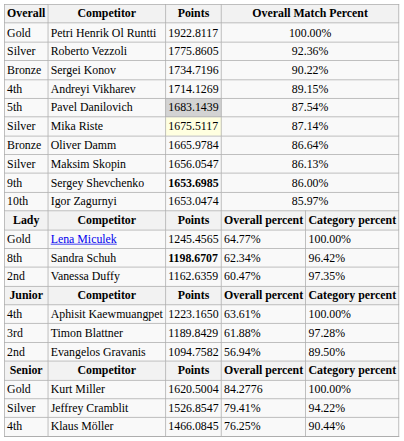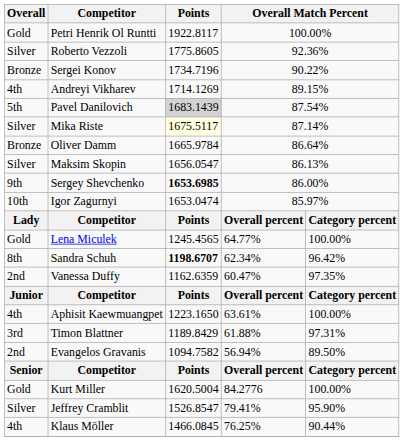 <table class="wikitable" style="text-align: left;">
 <tr>
 <th>Overall</th>
 <th>Competitor</th>
 <th>Points</th>
 <th colspan="2">Overall Match Percent</th>
 </tr>
 <tr>
 <td> Gold</td>
 <td>Petri Henrik Ol Runtti</td>
 <td>1922.8117</td>
 <td colspan="2" style="text-align: center;">100.00%</td>
 </tr>
 <tr>
 <td> Silver</td>
 <td>Roberto Vezzoli</td>
 <td>1775.8605</td>
 <td colspan="2" style="text-align: center;">92.36%</td>
 </tr>
 <tr>
 <td> Bronze</td>
 <td>Sergei Konov</td>
 <td>1734.7196</td>
 <td colspan="2" style="text-align: center;">90.22%</td>
 </tr>
 <tr>
 <td>4th</td>
 <td>Andreyi Vikharev</td>
 <td>1714.1269</td>
 <td colspan="2" style="text-align: center;">89.15%</td>
 </tr>
 <tr>
 <td>5th</td>
 <td>Pavel Danilovich</td>
 <td style="background: lightgrey;">1683.1439</td>
 <td colspan="2" style="text-align: center;">87.54%</td>
 </tr>
 <tr>
 <td> Silver</td>
 <td>Mika Riste</td>
 <td style="background: lightyellow;">1675.5117</td>
 <td colspan="2" style="text-align: center;">87.14%</td>
 </tr>
 <tr>
 <td> Bronze</td>
 <td>Oliver Damm</td>
 <td>1665.9784</td>
 <td colspan="2" style="text-align: center;">86.64%</td>
 </tr>
 <tr>
 <td> Silver</td>
 <td>Maksim Skopin</td>
 <td>1656.0547</td>
 <td colspan="2" style="text-align: center;">86.13%</td>
 </tr>
 <tr>
 <td>9th</td>
 <td>Sergey Shevchenko</td>
 <td><strong>1653.6985</strong></td>
 <td colspan="2" style="text-align: center;">86.00%</td>
 </tr>
 <tr>
 <td>10th</td>
 <td>Igor Zagurnyi</td>
 <td>1653.0474</td>
 <td colspan="2" style="text-align: center;">85.97%</td>
 </tr>
 <tr>
 <th>Lady</th>
 <th>Competitor</th>
 <th>Points</th>
 <th>Overall percent</th>
 <th>Category percent</th>
 </tr>
 <tr>
 <td> Gold</td>
 <td><a href='#'>Lena Miculek</a></td>
 <td>1245.4565</td>
 <td>64.77%</td>
 <td>100.00%</td>
 </tr>
 <tr>
 <td>8th</td>
 <td>Sandra Schuh</td>
 <td><strong>1198.6707</strong></td>
 <td>62.34%</td>
 <td>96.42%</td>
 </tr>
 <tr>
 <td>2nd</td>
 <td>Vanessa Duffy</td>
 <td>1162.6359</td>
 <td>60.47%</td>
 <td>97.35%</td>
 </tr>
 <tr>
 <th>Junior</th>
 <th>Competitor</th>
 <th>Points</th>
 <th>Overall percent</th>
 <th>Category percent</th>
 </tr>
 <tr>
 <td>4th</td>
 <td>Aphisit Kaewmuangpet</td>
 <td>1223.1650</td>
 <td>63.61%</td>
 <td>100.00%</td>
 </tr>
 <tr>
 <td>3rd</td>
 <td>Timon Blattner</td>
 <td>1189.8429</td>
 <td>61.88%</td>
-<td>97.28%</td>
+<td>97.31%</td>
 </tr>
 <tr>
 <td>2nd</td>
 <td>Evangelos Gravanis</td>
 <td>1094.7582</td>
 <td>56.94%</td>
 <td>89.50%</td>
 </tr>
 <tr>
 <th>Senior</th>
 <th>Competitor</th>
 <th>Points</th>
 <th>Overall percent</th>
 <th>Category percent</th>
 </tr>
 <tr>
 <td> Gold</td>
 <td>Kurt Miller</td>
 <td>1620.5004</td>
 <td>84.2776</td>
 <td>100.00%</td>
 </tr>
 <tr>
 <td> Silver</td>
 <td>Jeffrey Cramblit</td>
 <td>1526.8547</td>
 <td>79.41%</td>
-<td>94.22%</td>
+<td>95.90%</td>
 </tr>
 <tr>
 <td>4th</td>
 <td>Klaus Möller</td>
 <td>1466.0845</td>
 <td>76.25%</td>
 <td>90.44%</td>
 </tr>
 <tr>
 </tr>
 </table>
